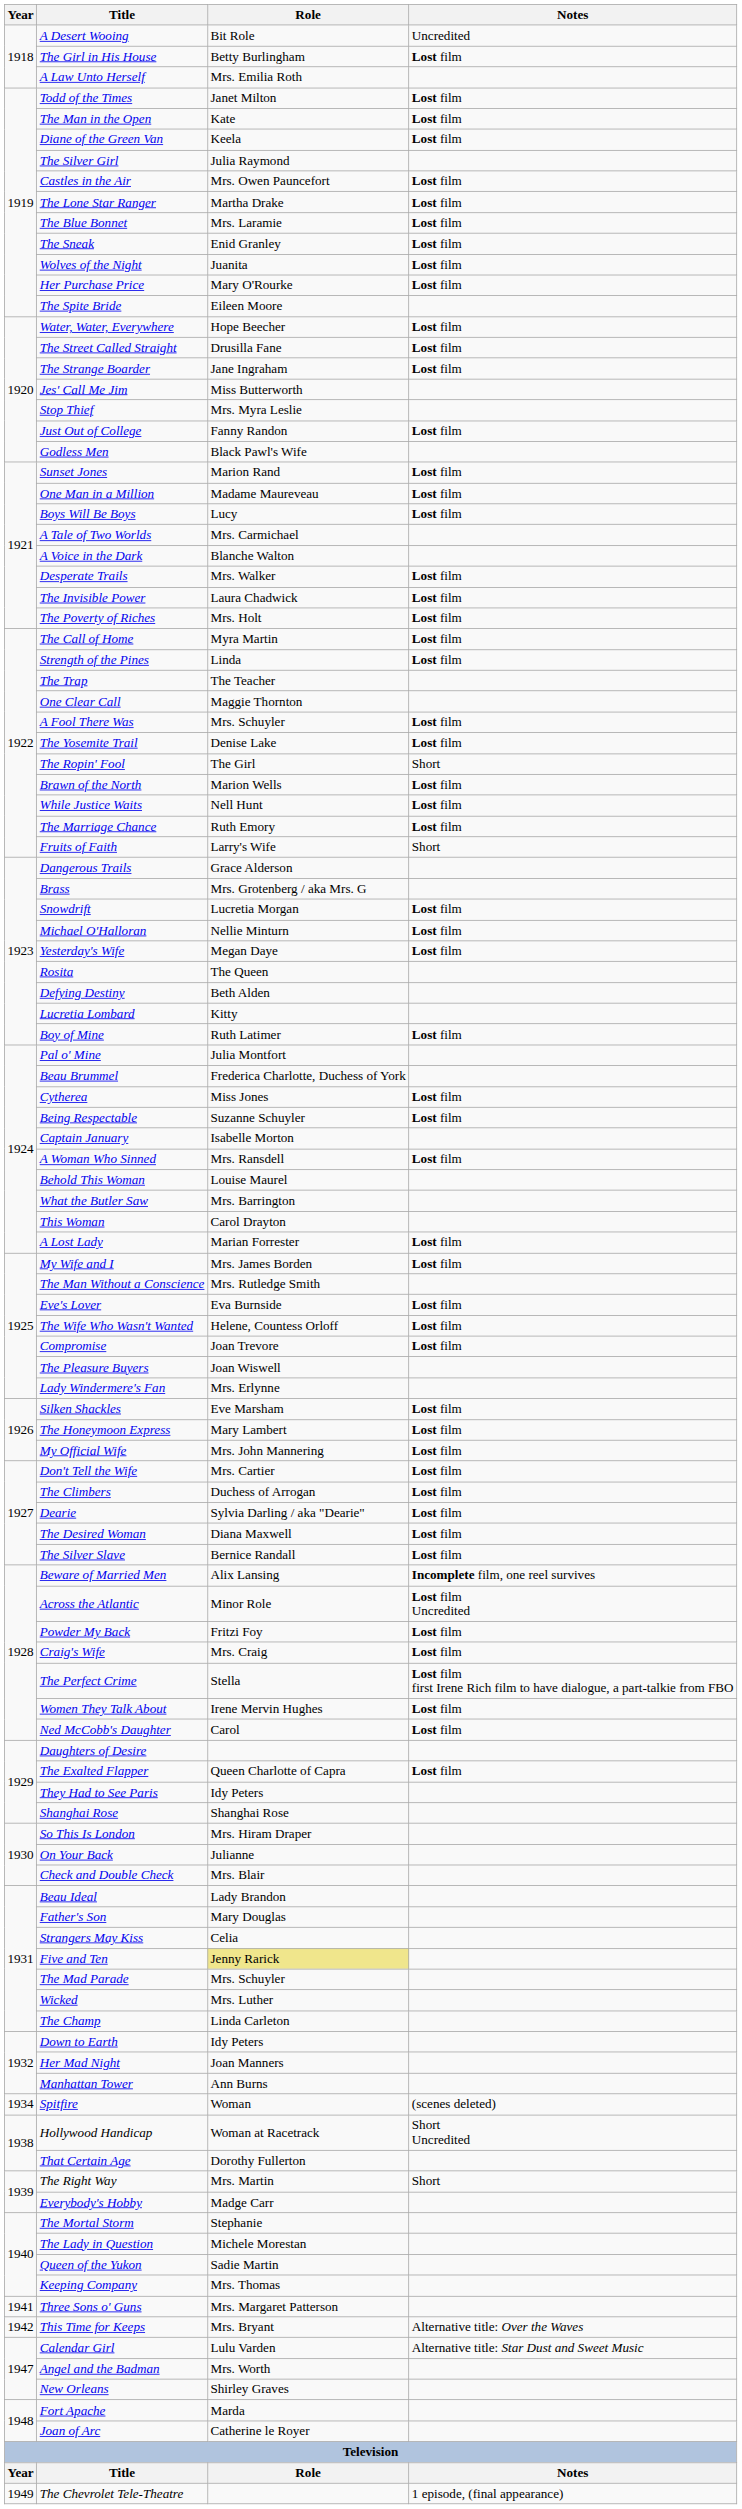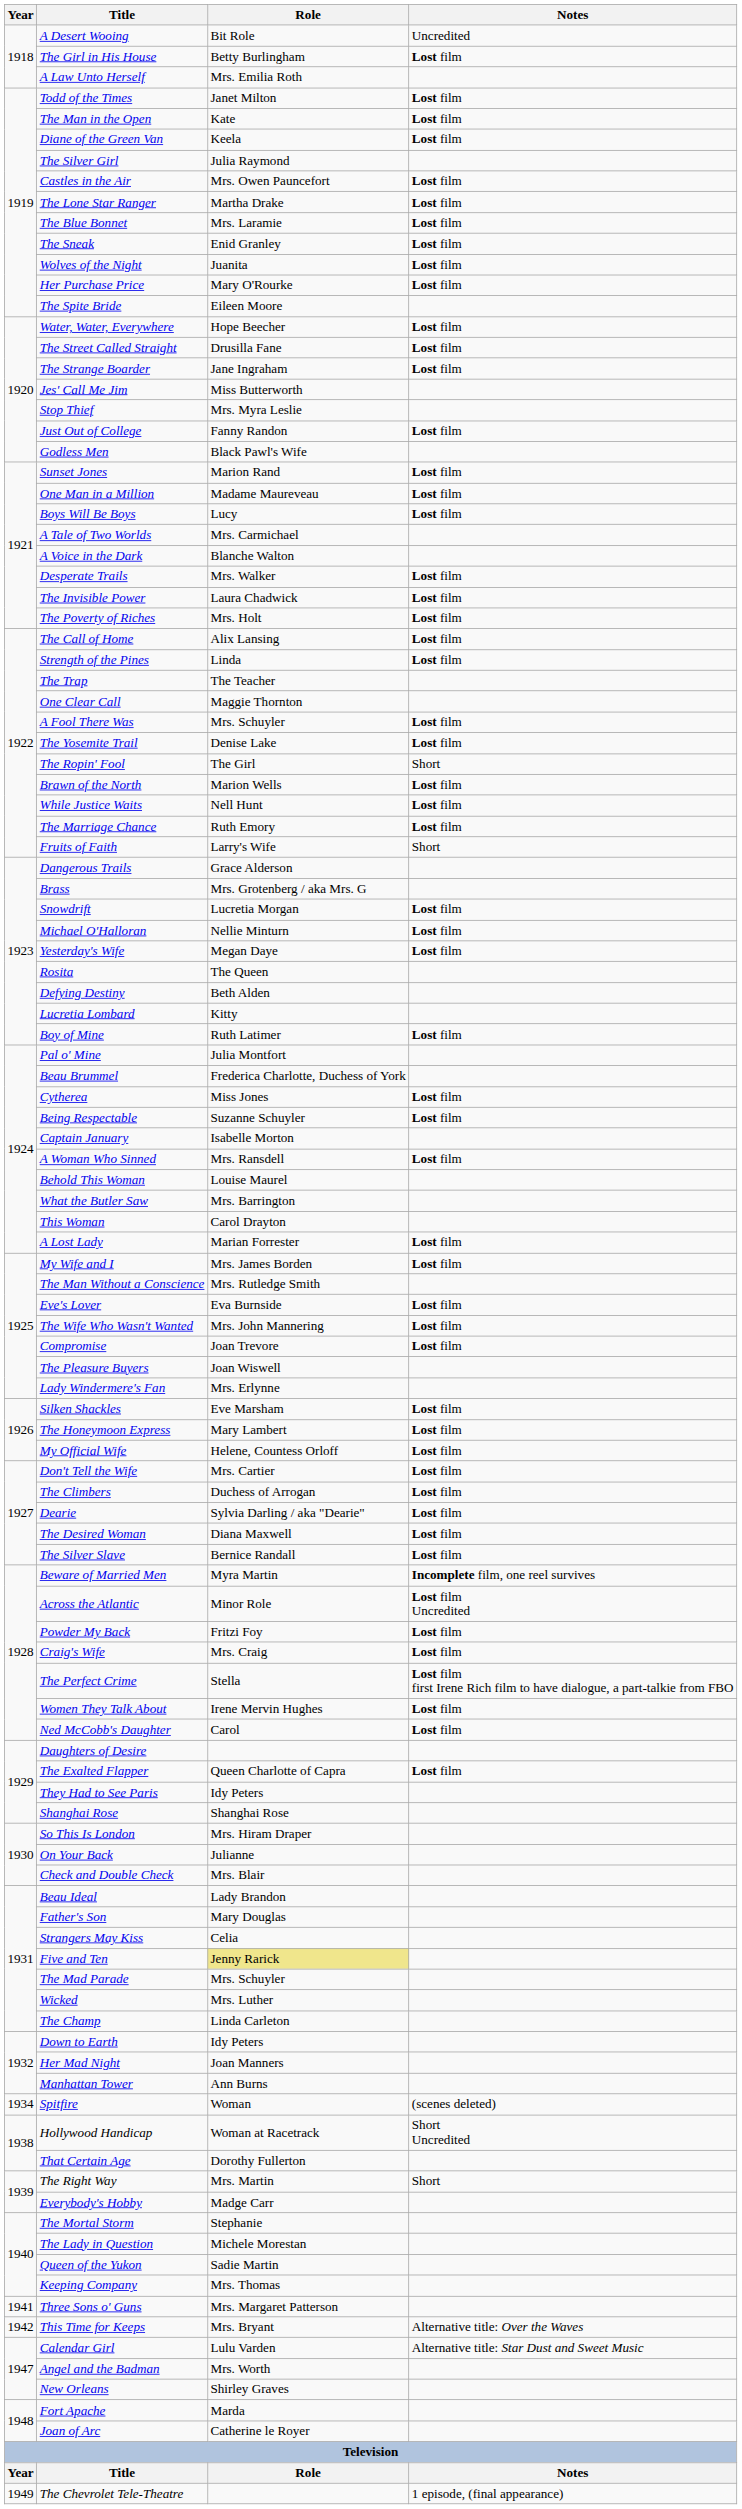 <table class="wikitable unsortable">
 <tr>
 <th>Year</th>
 <th>Title</th>
 <th>Role</th>
 <th class="unsortable">Notes</th>
 </tr>
 <tr>
 <td rowspan=3>1918</td>
 <td><em><a href='#'>A Desert Wooing</a></em></td>
 <td>Bit Role</td>
 <td>Uncredited</td>
 </tr>
 <tr>
 <td><em><a href='#'>The Girl in His House</a></em></td>
 <td>Betty Burlingham</td>
 <td><strong>Lost</strong> film</td>
 </tr>
 <tr>
 <td><em><a href='#'>A Law Unto Herself</a></em></td>
 <td>Mrs. Emilia Roth</td>
 <td></td>
 </tr>
 <tr>
 <td rowspan=11>1919</td>
 <td><em><a href='#'>Todd of the Times</a></em></td>
 <td>Janet Milton</td>
 <td><strong>Lost</strong> film</td>
 </tr>
 <tr>
 <td><em><a href='#'>The Man in the Open</a></em></td>
 <td>Kate</td>
 <td><strong>Lost</strong> film</td>
 </tr>
 <tr>
 <td><em><a href='#'>Diane of the Green Van</a></em></td>
 <td>Keela</td>
 <td><strong>Lost</strong> film</td>
 </tr>
 <tr>
 <td><em><a href='#'>The Silver Girl</a></em></td>
 <td>Julia Raymond</td>
 <td></td>
 </tr>
 <tr>
 <td><em><a href='#'>Castles in the Air</a></em></td>
 <td>Mrs. Owen Pauncefort</td>
 <td><strong>Lost</strong> film</td>
 </tr>
 <tr>
 <td><em><a href='#'>The Lone Star Ranger</a></em></td>
 <td>Martha Drake</td>
 <td><strong>Lost</strong> film</td>
 </tr>
 <tr>
 <td><em><a href='#'>The Blue Bonnet</a></em></td>
 <td>Mrs. Laramie</td>
 <td><strong>Lost</strong> film</td>
 </tr>
 <tr>
 <td><em><a href='#'>The Sneak</a></em></td>
 <td>Enid Granley</td>
 <td><strong>Lost</strong> film</td>
 </tr>
 <tr>
 <td><em><a href='#'>Wolves of the Night</a></em></td>
 <td>Juanita</td>
 <td><strong>Lost</strong> film</td>
 </tr>
 <tr>
 <td><em><a href='#'>Her Purchase Price</a></em></td>
 <td>Mary O'Rourke</td>
 <td><strong>Lost</strong> film</td>
 </tr>
 <tr>
 <td><em><a href='#'>The Spite Bride</a></em></td>
 <td>Eileen Moore</td>
 <td></td>
 </tr>
 <tr>
 <td rowspan=7>1920</td>
 <td><em><a href='#'>Water, Water, Everywhere</a></em></td>
 <td>Hope Beecher</td>
 <td><strong>Lost</strong> film</td>
 </tr>
 <tr>
 <td><em><a href='#'>The Street Called Straight</a></em></td>
 <td>Drusilla Fane</td>
 <td><strong>Lost</strong> film</td>
 </tr>
 <tr>
 <td><em><a href='#'>The Strange Boarder</a></em></td>
 <td>Jane Ingraham</td>
 <td><strong>Lost</strong> film</td>
 </tr>
 <tr>
 <td><em><a href='#'>Jes' Call Me Jim</a></em></td>
 <td>Miss Butterworth</td>
 <td></td>
 </tr>
 <tr>
 <td><em><a href='#'>Stop Thief</a></em></td>
 <td>Mrs. Myra Leslie</td>
 <td></td>
 </tr>
 <tr>
 <td><em><a href='#'>Just Out of College</a></em></td>
 <td>Fanny Randon</td>
 <td><strong>Lost</strong> film</td>
 </tr>
 <tr>
 <td><em><a href='#'>Godless Men</a></em></td>
 <td>Black Pawl's Wife</td>
 <td></td>
 </tr>
 <tr>
 <td rowspan=8>1921</td>
 <td><em><a href='#'>Sunset Jones</a></em></td>
 <td>Marion Rand</td>
 <td><strong>Lost</strong> film</td>
 </tr>
 <tr>
 <td><em><a href='#'>One Man in a Million</a></em></td>
 <td>Madame Maureveau</td>
 <td><strong>Lost</strong> film</td>
 </tr>
 <tr>
 <td><em><a href='#'>Boys Will Be Boys</a></em></td>
 <td>Lucy</td>
 <td><strong>Lost</strong> film</td>
 </tr>
 <tr>
 <td><em><a href='#'>A Tale of Two Worlds</a></em></td>
 <td>Mrs. Carmichael</td>
 <td></td>
 </tr>
 <tr>
 <td><em><a href='#'>A Voice in the Dark</a></em></td>
 <td>Blanche Walton</td>
 <td></td>
 </tr>
 <tr>
 <td><em><a href='#'>Desperate Trails</a></em></td>
 <td>Mrs. Walker</td>
 <td><strong>Lost</strong> film</td>
 </tr>
 <tr>
 <td><em><a href='#'>The Invisible Power</a></em></td>
 <td>Laura Chadwick</td>
 <td><strong>Lost</strong> film</td>
 </tr>
 <tr>
 <td><em><a href='#'>The Poverty of Riches</a></em></td>
 <td>Mrs. Holt</td>
 <td><strong>Lost</strong> film</td>
 </tr>
 <tr>
 <td rowspan=11>1922</td>
 <td><em><a href='#'>The Call of Home</a></em></td>
-<td>Myra Martin</td>
+<td>Alix Lansing</td>
 <td><strong>Lost</strong> film</td>
 </tr>
 <tr>
 <td><em><a href='#'>Strength of the Pines</a></em></td>
 <td>Linda</td>
 <td><strong>Lost</strong> film</td>
 </tr>
 <tr>
 <td><em><a href='#'>The Trap</a></em></td>
 <td>The Teacher</td>
 <td></td>
 </tr>
 <tr>
 <td><em><a href='#'>One Clear Call</a></em></td>
 <td>Maggie Thornton</td>
 <td></td>
 </tr>
 <tr>
 <td><em><a href='#'>A Fool There Was</a></em></td>
 <td>Mrs. Schuyler</td>
 <td><strong>Lost</strong> film</td>
 </tr>
 <tr>
 <td><em><a href='#'>The Yosemite Trail</a></em></td>
 <td>Denise Lake</td>
 <td><strong>Lost</strong> film</td>
 </tr>
 <tr>
 <td><em><a href='#'>The Ropin' Fool</a></em></td>
 <td>The Girl</td>
 <td>Short</td>
 </tr>
 <tr>
 <td><em><a href='#'>Brawn of the North</a></em></td>
 <td>Marion Wells</td>
 <td><strong>Lost</strong> film</td>
 </tr>
 <tr>
 <td><em><a href='#'>While Justice Waits</a></em></td>
 <td>Nell Hunt</td>
 <td><strong>Lost</strong> film</td>
 </tr>
 <tr>
 <td><em><a href='#'>The Marriage Chance</a></em></td>
 <td>Ruth Emory</td>
 <td><strong>Lost</strong> film</td>
 </tr>
 <tr>
 <td><em><a href='#'>Fruits of Faith</a></em></td>
 <td>Larry's Wife</td>
 <td>Short</td>
 </tr>
 <tr>
 <td rowspan=9>1923</td>
 <td><em><a href='#'>Dangerous Trails</a></em></td>
 <td>Grace Alderson</td>
 <td></td>
 </tr>
 <tr>
 <td><em><a href='#'>Brass</a></em></td>
 <td>Mrs. Grotenberg / aka Mrs. G</td>
 <td></td>
 </tr>
 <tr>
 <td><em><a href='#'>Snowdrift</a></em></td>
 <td>Lucretia Morgan</td>
 <td><strong>Lost</strong> film</td>
 </tr>
 <tr>
 <td><em><a href='#'>Michael O'Halloran</a></em></td>
 <td>Nellie Minturn</td>
 <td><strong>Lost</strong> film</td>
 </tr>
 <tr>
 <td><em><a href='#'>Yesterday's Wife</a></em></td>
 <td>Megan Daye</td>
 <td><strong>Lost</strong> film</td>
 </tr>
 <tr>
 <td><em><a href='#'>Rosita</a></em></td>
 <td>The Queen</td>
 <td></td>
 </tr>
 <tr>
 <td><em><a href='#'>Defying Destiny</a></em></td>
 <td>Beth Alden</td>
 <td></td>
 </tr>
 <tr>
 <td><em><a href='#'>Lucretia Lombard</a></em></td>
 <td>Kitty</td>
 <td></td>
 </tr>
 <tr>
 <td><em><a href='#'>Boy of Mine</a></em></td>
 <td>Ruth Latimer</td>
 <td><strong>Lost</strong> film</td>
 </tr>
 <tr>
 <td rowspan=10>1924</td>
 <td><em><a href='#'>Pal o' Mine</a></em></td>
 <td>Julia Montfort</td>
 <td></td>
 </tr>
 <tr>
 <td><em><a href='#'>Beau Brummel</a></em></td>
 <td>Frederica Charlotte, Duchess of York</td>
 <td></td>
 </tr>
 <tr>
 <td><em><a href='#'>Cytherea</a></em></td>
 <td>Miss Jones</td>
 <td><strong>Lost</strong> film</td>
 </tr>
 <tr>
 <td><em><a href='#'>Being Respectable</a></em></td>
 <td>Suzanne Schuyler</td>
 <td><strong>Lost</strong> film</td>
 </tr>
 <tr>
 <td><em><a href='#'>Captain January</a></em></td>
 <td>Isabelle Morton</td>
 <td></td>
 </tr>
 <tr>
 <td><em><a href='#'>A Woman Who Sinned</a></em></td>
 <td>Mrs. Ransdell</td>
 <td><strong>Lost</strong> film</td>
 </tr>
 <tr>
 <td><em><a href='#'>Behold This Woman</a></em></td>
 <td>Louise Maurel</td>
 <td></td>
 </tr>
 <tr>
 <td><em><a href='#'>What the Butler Saw</a></em></td>
 <td>Mrs. Barrington</td>
 <td></td>
 </tr>
 <tr>
 <td><em><a href='#'>This Woman</a></em></td>
 <td>Carol Drayton</td>
 <td></td>
 </tr>
 <tr>
 <td><em><a href='#'>A Lost Lady</a></em></td>
 <td>Marian Forrester</td>
 <td><strong>Lost</strong> film</td>
 </tr>
 <tr>
 <td rowspan=7>1925</td>
 <td><em><a href='#'>My Wife and I</a></em></td>
 <td>Mrs. James Borden</td>
 <td><strong>Lost</strong> film</td>
 </tr>
 <tr>
 <td><em><a href='#'>The Man Without a Conscience</a></em></td>
 <td>Mrs. Rutledge Smith</td>
 <td></td>
 </tr>
 <tr>
 <td><em><a href='#'>Eve's Lover</a></em></td>
 <td>Eva Burnside</td>
 <td><strong>Lost</strong> film</td>
 </tr>
 <tr>
 <td><em><a href='#'>The Wife Who Wasn't Wanted</a></em></td>
-<td>Helene, Countess Orloff</td>
+<td>Mrs. John Mannering</td>
 <td><strong>Lost</strong> film</td>
 </tr>
 <tr>
 <td><em><a href='#'>Compromise</a></em></td>
 <td>Joan Trevore</td>
 <td><strong>Lost</strong> film</td>
 </tr>
 <tr>
 <td><em><a href='#'>The Pleasure Buyers</a></em></td>
 <td>Joan Wiswell</td>
 <td></td>
 </tr>
 <tr>
 <td><em><a href='#'>Lady Windermere's Fan</a></em></td>
 <td>Mrs. Erlynne</td>
 <td></td>
 </tr>
 <tr>
 <td rowspan=3>1926</td>
 <td><em><a href='#'>Silken Shackles</a></em></td>
 <td>Eve Marsham</td>
 <td><strong>Lost</strong> film</td>
 </tr>
 <tr>
 <td><em><a href='#'>The Honeymoon Express</a></em></td>
 <td>Mary Lambert</td>
 <td><strong>Lost</strong> film</td>
 </tr>
 <tr>
 <td><em><a href='#'>My Official Wife</a></em></td>
-<td>Mrs. John Mannering</td>
+<td>Helene, Countess Orloff</td>
 <td><strong>Lost</strong> film</td>
 </tr>
 <tr>
 <td rowspan=5>1927</td>
 <td><em><a href='#'>Don't Tell the Wife</a></em></td>
 <td>Mrs. Cartier</td>
 <td><strong>Lost</strong> film</td>
 </tr>
 <tr>
 <td><em><a href='#'>The Climbers</a></em></td>
 <td>Duchess of Arrogan</td>
 <td><strong>Lost</strong> film</td>
 </tr>
 <tr>
 <td><em><a href='#'>Dearie</a></em></td>
 <td>Sylvia Darling / aka "Dearie"</td>
 <td><strong>Lost</strong> film</td>
 </tr>
 <tr>
 <td><em><a href='#'>The Desired Woman</a></em></td>
 <td>Diana Maxwell</td>
 <td><strong>Lost</strong> film</td>
 </tr>
 <tr>
 <td><em><a href='#'>The Silver Slave</a></em></td>
 <td>Bernice Randall</td>
 <td><strong>Lost</strong> film</td>
 </tr>
 <tr>
 <td rowspan=7>1928</td>
 <td><em><a href='#'>Beware of Married Men</a></em></td>
-<td>Alix Lansing</td>
+<td>Myra Martin</td>
 <td><strong>Incomplete</strong> film, one reel survives</td>
 </tr>
 <tr>
 <td><em><a href='#'>Across the Atlantic</a></em></td>
 <td>Minor Role</td>
 <td><strong>Lost</strong> film <br> Uncredited</td>
 </tr>
 <tr>
 <td><em><a href='#'>Powder My Back</a></em></td>
 <td>Fritzi Foy</td>
 <td><strong>Lost</strong> film</td>
 </tr>
 <tr>
 <td><em><a href='#'>Craig's Wife</a></em></td>
 <td>Mrs. Craig</td>
 <td><strong>Lost</strong> film</td>
 </tr>
 <tr>
 <td><em><a href='#'>The Perfect Crime</a></em></td>
 <td>Stella</td>
 <td><strong>Lost</strong> film <br>first Irene Rich film to have dialogue, a part-talkie from FBO</td>
 </tr>
 <tr>
 <td><em><a href='#'>Women They Talk About</a></em></td>
 <td>Irene Mervin Hughes</td>
 <td><strong>Lost</strong> film</td>
 </tr>
 <tr>
 <td><em><a href='#'>Ned McCobb's Daughter</a></em></td>
 <td>Carol</td>
 <td><strong>Lost</strong> film</td>
 </tr>
 <tr>
 <td rowspan=4>1929</td>
 <td><em><a href='#'>Daughters of Desire</a></em></td>
 <td></td>
 <td></td>
 </tr>
 <tr>
 <td><em><a href='#'>The Exalted Flapper</a></em></td>
 <td>Queen Charlotte of Capra</td>
 <td><strong>Lost</strong> film</td>
 </tr>
 <tr>
 <td><em><a href='#'>They Had to See Paris</a></em></td>
 <td>Idy Peters</td>
 <td></td>
 </tr>
 <tr>
 <td><em><a href='#'>Shanghai Rose</a></em></td>
 <td>Shanghai Rose</td>
 <td></td>
 </tr>
 <tr>
 <td rowspan=3>1930</td>
 <td><em><a href='#'>So This Is London</a></em></td>
 <td>Mrs. Hiram Draper</td>
 <td></td>
 </tr>
 <tr>
 <td><em><a href='#'>On Your Back</a></em></td>
 <td>Julianne</td>
 <td></td>
 </tr>
 <tr>
 <td><em><a href='#'>Check and Double Check</a></em></td>
 <td>Mrs. Blair</td>
 <td></td>
 </tr>
 <tr>
 <td rowspan=7>1931</td>
 <td><em><a href='#'>Beau Ideal</a></em></td>
 <td>Lady Brandon</td>
 <td></td>
 </tr>
 <tr>
 <td><em><a href='#'>Father's Son</a></em></td>
 <td>Mary Douglas</td>
 <td></td>
 </tr>
 <tr>
 <td><em><a href='#'>Strangers May Kiss</a></em></td>
 <td>Celia</td>
 <td></td>
 </tr>
 <tr>
 <td><em><a href='#'>Five and Ten</a></em></td>
 <td style="background: khaki;">Jenny Rarick</td>
 <td></td>
 </tr>
 <tr>
 <td><em><a href='#'>The Mad Parade</a></em></td>
 <td>Mrs. Schuyler</td>
 <td></td>
 </tr>
 <tr>
 <td><em><a href='#'>Wicked</a></em></td>
 <td>Mrs. Luther</td>
 <td></td>
 </tr>
 <tr>
 <td><em><a href='#'>The Champ</a></em></td>
 <td>Linda Carleton</td>
 <td></td>
 </tr>
 <tr>
 <td rowspan=3>1932</td>
 <td><em><a href='#'>Down to Earth</a></em></td>
 <td>Idy Peters</td>
 <td></td>
 </tr>
 <tr>
 <td><em><a href='#'>Her Mad Night</a></em></td>
 <td>Joan Manners</td>
 <td></td>
 </tr>
 <tr>
 <td><em><a href='#'>Manhattan Tower</a></em></td>
 <td>Ann Burns</td>
 <td></td>
 </tr>
 <tr>
 <td>1934</td>
 <td><em><a href='#'>Spitfire</a></em></td>
 <td>Woman</td>
 <td>(scenes deleted)</td>
 </tr>
 <tr>
 <td rowspan=2>1938</td>
 <td><em>Hollywood Handicap</em></td>
 <td>Woman at Racetrack</td>
 <td>Short <br> Uncredited</td>
 </tr>
 <tr>
 <td><em><a href='#'>That Certain Age</a></em></td>
 <td>Dorothy Fullerton</td>
 <td></td>
 </tr>
 <tr>
 <td rowspan=2>1939</td>
 <td><em>The Right Way</em></td>
 <td>Mrs. Martin</td>
 <td>Short</td>
 </tr>
 <tr>
 <td><em><a href='#'>Everybody's Hobby</a></em></td>
 <td>Madge Carr</td>
 <td></td>
 </tr>
 <tr>
 <td rowspan=4>1940</td>
 <td><em><a href='#'>The Mortal Storm</a></em></td>
 <td>Stephanie</td>
 <td></td>
 </tr>
 <tr>
 <td><em><a href='#'>The Lady in Question</a></em></td>
 <td>Michele Morestan</td>
 <td></td>
 </tr>
 <tr>
 <td><em><a href='#'>Queen of the Yukon</a></em></td>
 <td>Sadie Martin</td>
 <td></td>
 </tr>
 <tr>
 <td><em><a href='#'>Keeping Company</a></em></td>
 <td>Mrs. Thomas</td>
 <td></td>
 </tr>
 <tr>
 <td>1941</td>
 <td><em><a href='#'>Three Sons o' Guns</a></em></td>
 <td>Mrs. Margaret Patterson</td>
 <td></td>
 </tr>
 <tr>
 <td>1942</td>
 <td><em><a href='#'>This Time for Keeps</a></em></td>
 <td>Mrs. Bryant</td>
 <td>Alternative title: <em>Over the Waves</em></td>
 </tr>
 <tr>
 <td rowspan=3>1947</td>
 <td><em><a href='#'>Calendar Girl</a></em></td>
 <td>Lulu Varden</td>
 <td>Alternative title: <em>Star Dust and Sweet Music</em></td>
 </tr>
 <tr>
 <td><em><a href='#'>Angel and the Badman</a></em></td>
 <td>Mrs. Worth</td>
 <td></td>
 </tr>
 <tr>
 <td><em><a href='#'>New Orleans</a></em></td>
 <td>Shirley Graves</td>
 <td></td>
 </tr>
 <tr>
 <td rowspan=2>1948</td>
 <td><em><a href='#'>Fort Apache</a></em></td>
 <td>Marda</td>
 <td></td>
 </tr>
 <tr>
 <td><em><a href='#'>Joan of Arc</a></em></td>
 <td>Catherine le Royer</td>
 <td></td>
 </tr>
 <tr>
 <th colspan="4" style="background: LightSteelBlue;">Television</th>
 </tr>
 <tr>
 <th>Year</th>
 <th>Title</th>
 <th>Role</th>
 <th>Notes</th>
 </tr>
 <tr>
 <td>1949</td>
 <td><em>The Chevrolet Tele-Theatre</em></td>
 <td></td>
 <td>1 episode, (final appearance)</td>
 </tr>
 </table>
